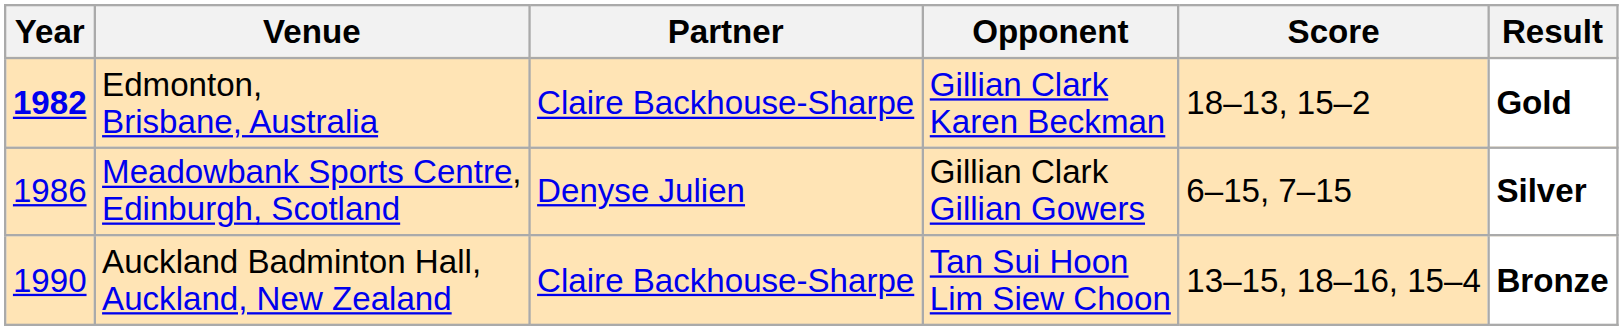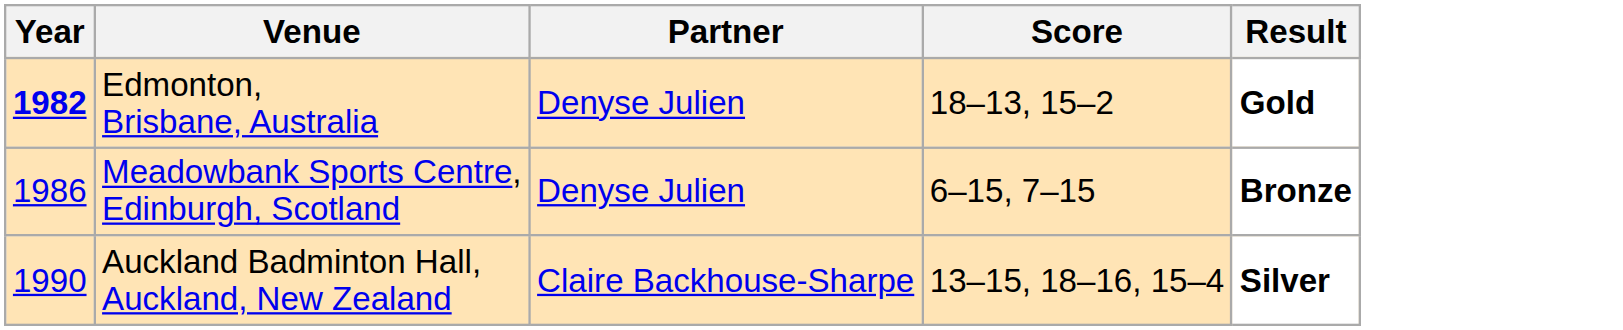 <table class="sortable wikitable" style="font-size: 90%;">
 <tr>
 <th>Year</th>
 <th>Venue</th>
 <th>Partner</th>
-<th>Opponent</th>
 <th>Score</th>
 <th>Result</th>
 </tr>
 <tr style="background:#FFE4B5">
 <td align="center"><strong><a href='#'>1982</a></strong></td>
 <td align="left">Edmonton,<br><a href='#'>Brisbane, Australia</a></td>
-<td align="left"> <a href='#'>Claire Backhouse-Sharpe</a></td>
-<td align="left"> <a href='#'>Gillian Clark</a> <br>  <a href='#'>Karen Beckman</a></td>
+<td align="left"> <a href='#'>Denyse Julien</a></td>
 <td align="left">18–13, 15–2</td>
 <td style="text-align:left; background:white"> <strong>Gold</strong></td>
 </tr>
 <tr style="background:#FFE4B5">
 <td align="center"><a href='#'>1986</a></td>
 <td align="left"><a href='#'>Meadowbank Sports Centre</a>,<br><a href='#'>Edinburgh, Scotland</a></td>
 <td align="left"> <a href='#'>Denyse Julien</a></td>
-<td align="left"> Gillian Clark <br>  <a href='#'>Gillian Gowers</a></td>
 <td align="left">6–15, 7–15</td>
-<td style="text-align:left; background:white"> <strong>Silver</strong></td>
+<td style="text-align:left; background:white"> <strong>Bronze</strong></td>
 </tr>
 <tr style="background:#FFE4B5">
 <td align="center"><a href='#'>1990</a></td>
 <td align="left">Auckland Badminton Hall,<br><a href='#'>Auckland, New Zealand</a></td>
 <td align="left"> <a href='#'>Claire Backhouse-Sharpe</a></td>
-<td align="left"> <a href='#'>Tan Sui Hoon</a> <br>  <a href='#'>Lim Siew Choon</a></td>
 <td align="left">13–15, 18–16, 15–4</td>
-<td style="text-align:left; background:white"> <strong>Bronze</strong></td>
+<td style="text-align:left; background:white"> <strong>Silver</strong></td>
 </tr>
 </table>
